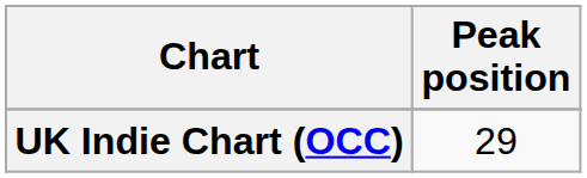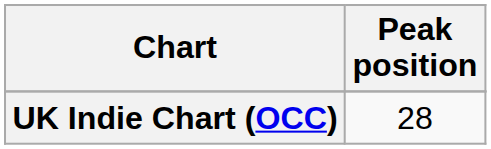 <table class="wikitable plainrowheaders">
 <tr>
 <th>Chart</th>
 <th>Peak<br>position</th>
 </tr>
 <tr>
 </tr>
 <tr>
 <th scope="row">UK Indie Chart (<a href='#'>OCC</a>)</th>
-<td style="text-align:center;">29</td>
+<td style="text-align:center;">28</td>
 </tr>
 </table>
